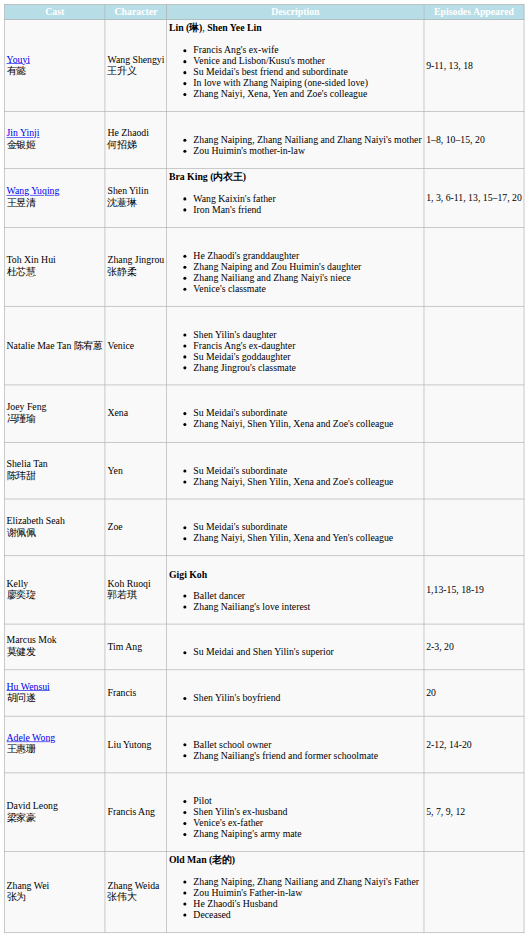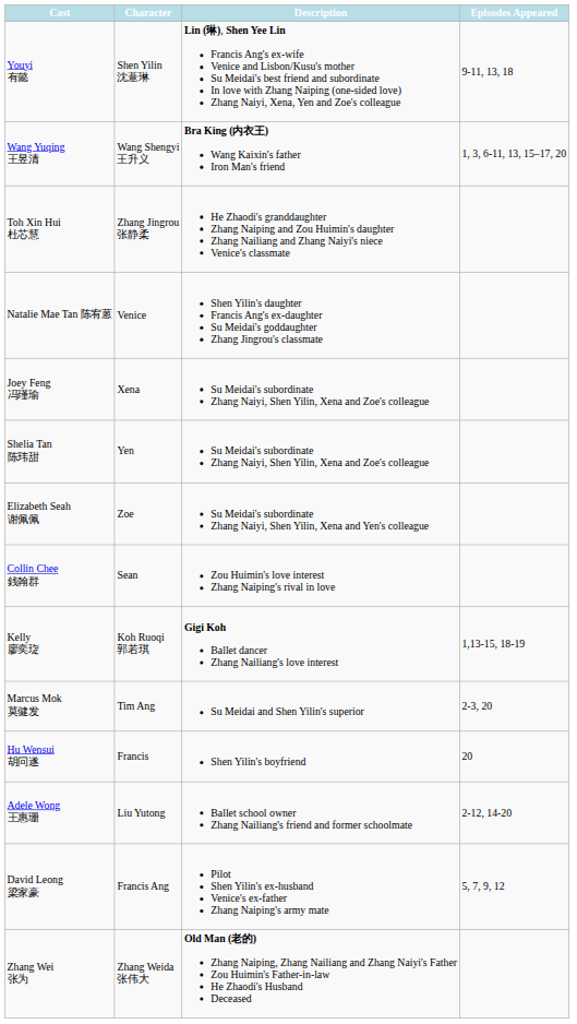 <table class="wikitable">
 <tr>
 <th style="background:#b7dde6; color:white">Cast</th>
 <th style="background:#b7dde6; color:white">Character</th>
 <th style="background:#b7dde6; color:white">Description</th>
 <th style="background:#b7dde6; color:white">Episodes Appeared</th>
 </tr>
 <tr>
 <td><a href='#'>Youyi</a> <br> 有懿</td>
-<td>Wang Shengyi <br> 王升义</td>
+<td>Shen Yilin <br> 沈薏琳</td>
 <td><strong>Lin (琳)</strong>, <strong>Shen Yee Lin</strong><br><ul><li>Francis Ang's ex-wife</li><li>Venice and Lisbon/Kusu's mother</li><li>Su Meidai's best friend and subordinate</li><li>In love with Zhang Naiping (one-sided love)</li><li>Zhang Naiyi, Xena, Yen and Zoe's colleague</li></ul></td>
 <td>9-11, 13, 18</td>
 </tr>
 <tr>
-<td><a href='#'>Jin Yinji</a> <br> 金银姬</td>
-<td>He Zhaodi <br> 何招娣</td>
-<td><br><ul><li>Zhang Naiping, Zhang Nailiang and Zhang Naiyi's mother</li><li>Zou Huimin's mother-in-law</li></ul></td>
-<td>1–8, 10–15, 20</td>
-</tr>
-<tr>
 <td><a href='#'>Wang Yuqing</a> <br> 王昱清</td>
-<td>Shen Yilin <br> 沈薏琳</td>
+<td>Wang Shengyi <br> 王升义</td>
 <td><strong>Bra King (内衣王)</strong><br><ul><li>Wang Kaixin's father</li><li>Iron Man's friend</li></ul></td>
 <td>1, 3, 6-11, 13, 15–17, 20</td>
 </tr>
 <tr>
 <td>Toh Xin Hui <br> 杜芯慧</td>
 <td>Zhang Jingrou <br> 张静柔</td>
 <td><br><ul><li>He Zhaodi's granddaughter</li><li>Zhang Naiping and Zou Huimin's daughter</li><li>Zhang Nailiang and Zhang Naiyi's niece</li><li>Venice's classmate</li></ul></td>
 <td></td>
 </tr>
 <tr>
 <td>Natalie Mae Tan 陈宥蒽</td>
 <td>Venice</td>
 <td><br><ul><li>Shen Yilin's daughter</li><li>Francis Ang's ex-daughter</li><li>Su Meidai's goddaughter</li><li>Zhang Jingrou's classmate</li></ul></td>
 <td></td>
 </tr>
 <tr>
 <td>Joey Feng <br> 冯瑾瑜</td>
 <td>Xena</td>
 <td><br><ul><li>Su Meidai's subordinate</li><li>Zhang Naiyi, Shen Yilin, Xena and Zoe's colleague</li></ul></td>
 <td></td>
 </tr>
 <tr>
 <td>Shelia Tan <br> 陈玮甜</td>
 <td>Yen</td>
 <td><br><ul><li>Su Meidai's subordinate</li><li>Zhang Naiyi, Shen Yilin, Xena and Zoe's colleague</li></ul></td>
 <td></td>
 </tr>
 <tr>
 <td>Elizabeth Seah <br> 谢佩佩</td>
 <td>Zoe</td>
 <td><br><ul><li>Su Meidai's subordinate</li><li>Zhang Naiyi, Shen Yilin, Xena and Yen's colleague</li></ul></td>
+<td></td>
+</tr>
+<tr>
+<td><a href='#'>Collin Chee</a> <br> 銭翰群</td>
+<td>Sean</td>
+<td><br><ul><li>Zou Huimin's love interest</li><li>Zhang Naiping's rival in love</li></ul></td>
 <td></td>
 </tr>
 <tr>
 <td>Kelly <br> 廖奕琁</td>
 <td>Koh Ruoqi <br> 郭若琪</td>
 <td><br><strong>Gigi Koh</strong><ul><li>Ballet dancer</li><li>Zhang Nailiang's love interest</li></ul></td>
 <td>1,13-15, 18-19</td>
 </tr>
 <tr>
 <td>Marcus Mok <br> 莫健发</td>
 <td>Tim Ang</td>
 <td><br><ul><li>Su Meidai and Shen Yilin's superior</li></ul></td>
 <td>2-3, 20</td>
 </tr>
 <tr>
 <td><a href='#'>Hu Wensui</a> <br> 胡问遂</td>
 <td>Francis</td>
 <td><br><ul><li>Shen Yilin's boyfriend</li></ul></td>
 <td>20</td>
 </tr>
 <tr>
 <td><a href='#'>Adele Wong</a> <br> 王惠珊</td>
 <td>Liu Yutong</td>
 <td><br><ul><li>Ballet school owner</li><li>Zhang Nailiang's friend and former schoolmate</li></ul></td>
 <td>2-12, 14-20</td>
 </tr>
 <tr>
 <td>David Leong <br> 梁家豪</td>
 <td>Francis Ang</td>
 <td><br><ul><li>Pilot</li><li>Shen Yilin's ex-husband</li><li>Venice's ex-father</li><li>Zhang Naiping's army mate</li></ul></td>
 <td>5, 7, 9, 12</td>
 </tr>
 <tr>
 <td>Zhang Wei <br> 张为</td>
 <td>Zhang Weida <br> 张伟大</td>
 <td><strong>Old Man (老的)</strong><br><ul><li>Zhang Naiping, Zhang Nailiang and Zhang Naiyi's Father</li><li>Zou Huimin's Father-in-law</li><li>He Zhaodi's Husband</li><li>Deceased</li></ul></td>
 <td></td>
 </tr>
 </table>
